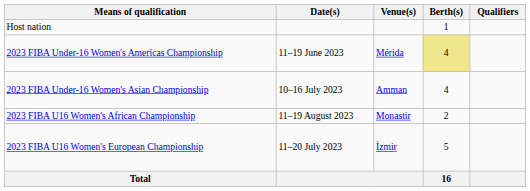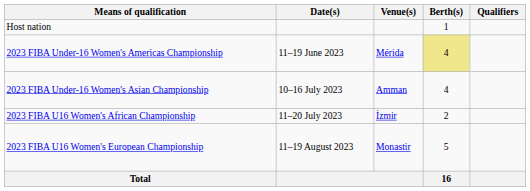 <table class="wikitable" style="width:870px;">
 <tr>
 <th>Means of qualification</th>
 <th>Date(s)</th>
 <th>Venue(s)</th>
 <th>Berth(s)</th>
 <th>Qualifiers</th>
 </tr>
 <tr>
 <td>Host nation</td>
 <td></td>
 <td></td>
 <td style="text-align:center;">1</td>
 <td></td>
 </tr>
 <tr>
 <td><a href='#'>2023 FIBA Under-16 Women's Americas Championship</a></td>
 <td>11–19 June 2023</td>
 <td> <a href='#'>Mérida</a></td>
 <td style="background: khaki; text-align:center;">4</td>
 <td><br><br><br></td>
 </tr>
 <tr>
 <td><a href='#'>2023 FIBA Under-16 Women's Asian Championship</a></td>
 <td>10–16 July 2023</td>
 <td> <a href='#'>Amman</a></td>
 <td style="text-align:center;">4</td>
 <td><br><br><br></td>
 </tr>
 <tr>
 <td><a href='#'>2023 FIBA U16 Women's African Championship</a></td>
-<td>11–19 August 2023</td>
-<td> <a href='#'>Monastir</a></td>
+<td>11–20 July 2023</td>
+<td> <a href='#'>İzmir</a></td>
 <td style="text-align:center;">2</td>
 <td><br></td>
 </tr>
 <tr>
 <td><a href='#'>2023 FIBA U16 Women's European Championship</a></td>
-<td>11–20 July 2023</td>
-<td> <a href='#'>İzmir</a></td>
+<td>11–19 August 2023</td>
+<td> <a href='#'>Monastir</a></td>
 <td style="text-align:center;">5</td>
 <td><br><br><br><br></td>
 </tr>
 <tr>
 <th>Total</th>
 <th colspan="2"></th>
 <th>16</th>
 <th></th>
 </tr>
 </table>
